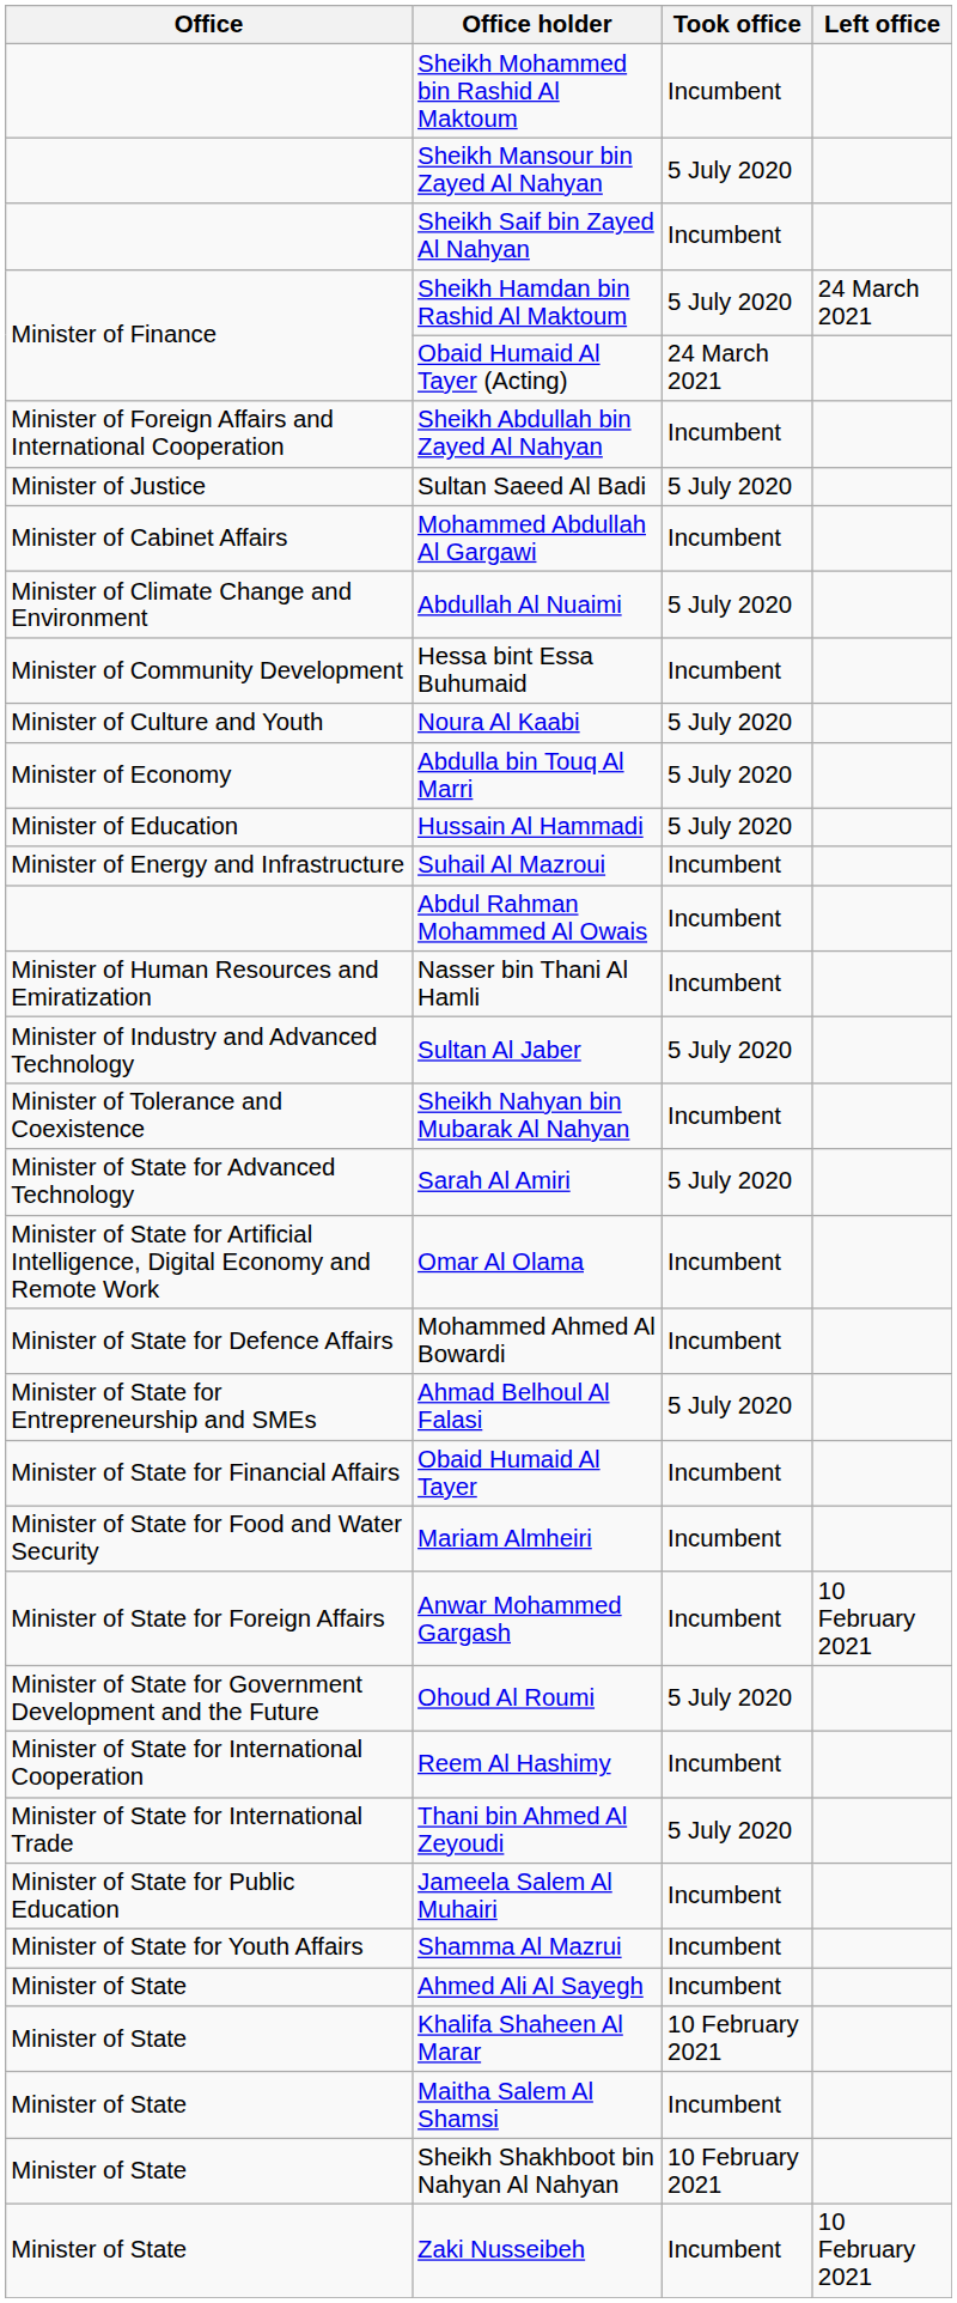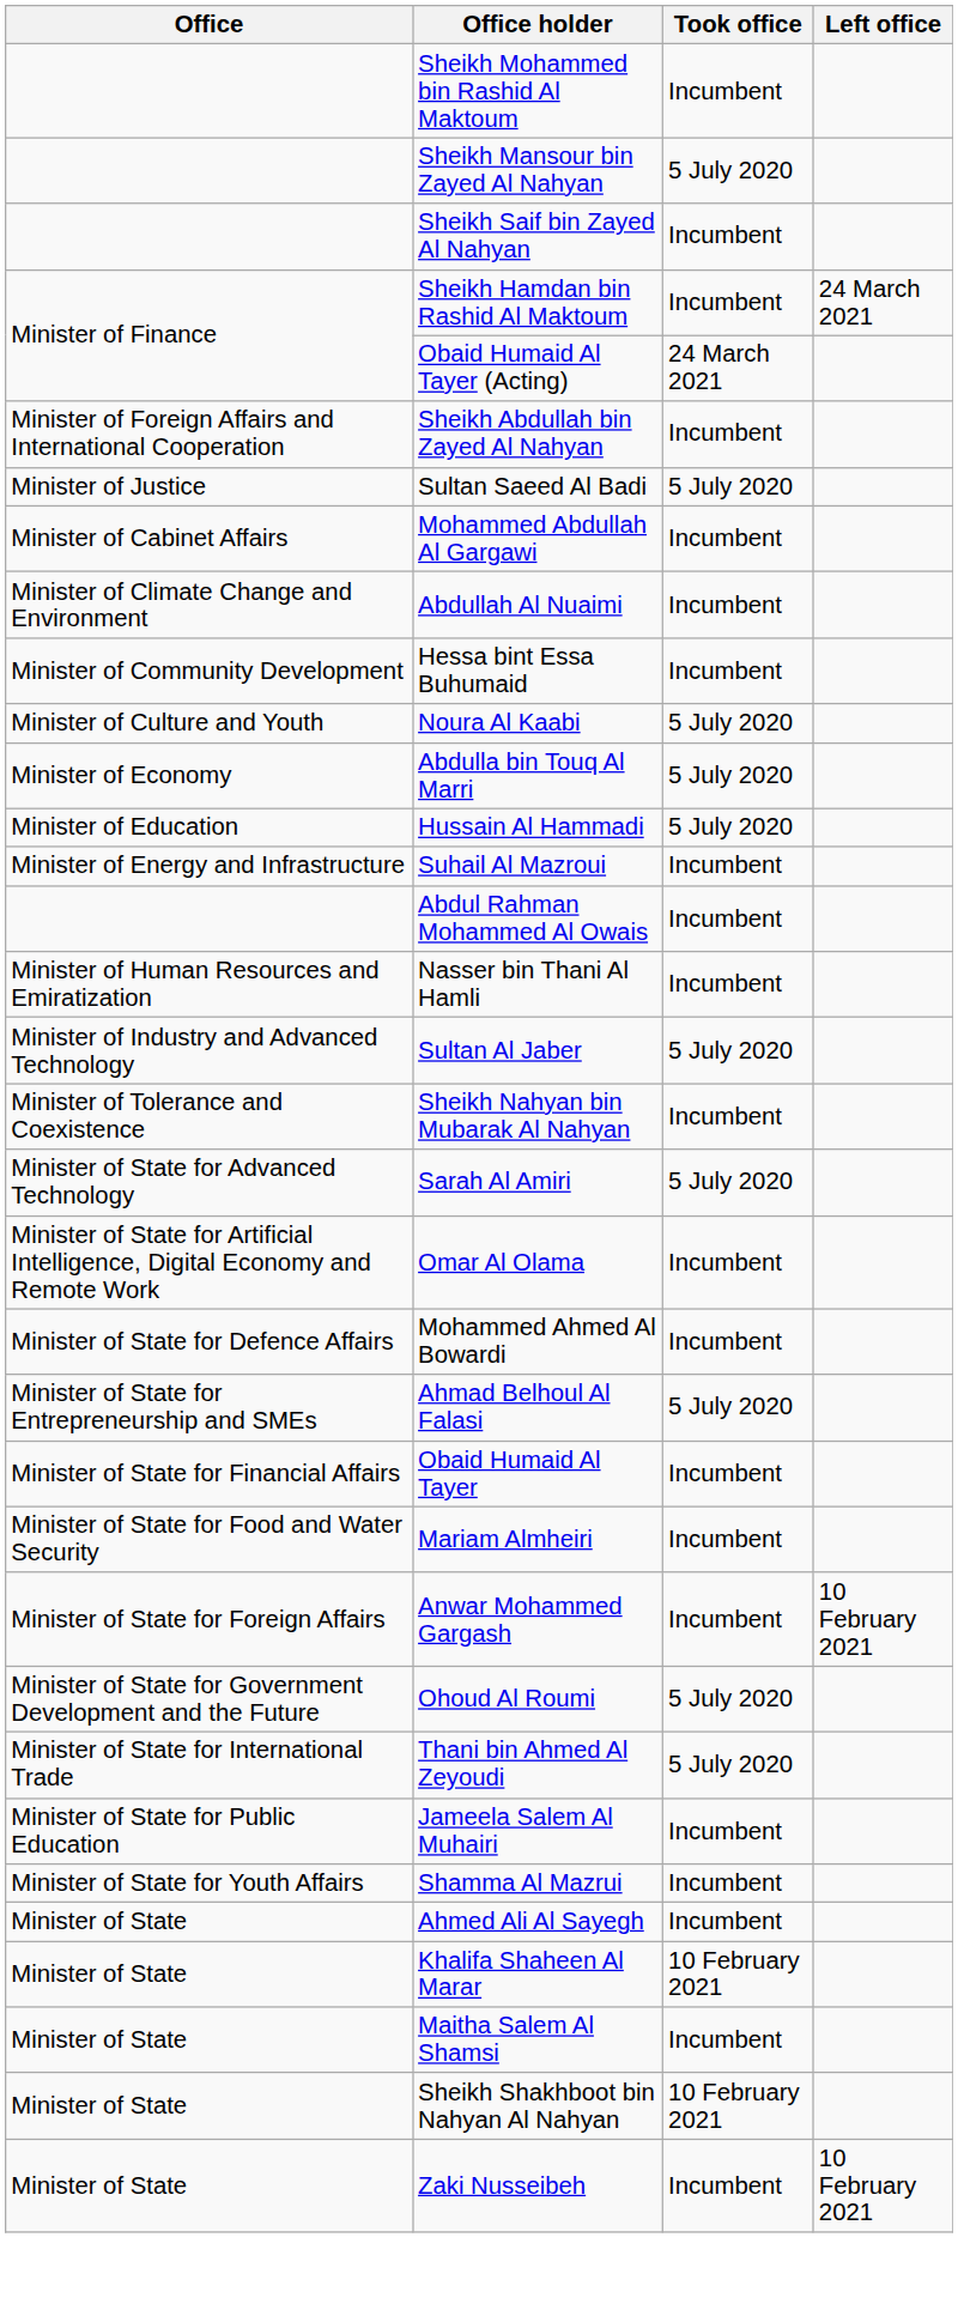 <table class="wikitable" style="margin-left: auto; margin-right: auto; border: none;">
 <tr>
 <th>Office</th>
 <th>Office holder</th>
 <th>Took office</th>
 <th>Left office</th>
 </tr>
 <tr>
 <td></td>
 <td><a href='#'>Sheikh Mohammed bin Rashid Al Maktoum</a></td>
 <td>Incumbent</td>
 <td></td>
 </tr>
 <tr>
 <td></td>
 <td><a href='#'>Sheikh Mansour bin Zayed Al Nahyan</a></td>
 <td>5 July 2020</td>
 <td></td>
 </tr>
 <tr>
 <td></td>
 <td><a href='#'>Sheikh Saif bin Zayed Al Nahyan</a></td>
 <td>Incumbent</td>
 <td></td>
 </tr>
 <tr>
 <td rowspan="2">Minister of Finance</td>
 <td><a href='#'>Sheikh Hamdan bin Rashid Al Maktoum</a></td>
-<td>5 July 2020</td>
+<td>Incumbent</td>
 <td>24 March 2021</td>
 </tr>
 <tr>
 <td><a href='#'>Obaid Humaid Al Tayer</a> (Acting)</td>
 <td>24 March 2021</td>
 <td></td>
 </tr>
 <tr>
 <td>Minister of Foreign Affairs and International Cooperation</td>
 <td><a href='#'>Sheikh Abdullah bin Zayed Al Nahyan</a></td>
 <td>Incumbent</td>
 <td></td>
 </tr>
 <tr>
 <td>Minister of Justice</td>
 <td>Sultan Saeed Al Badi</td>
 <td>5 July 2020</td>
 <td></td>
 </tr>
 <tr>
 <td>Minister of Cabinet Affairs</td>
 <td><a href='#'>Mohammed Abdullah Al Gargawi</a></td>
 <td>Incumbent</td>
 <td></td>
 </tr>
 <tr>
 <td>Minister of Climate Change and Environment</td>
 <td><a href='#'>Abdullah Al Nuaimi</a></td>
-<td>5 July 2020</td>
+<td>Incumbent</td>
 <td></td>
 </tr>
 <tr>
 <td>Minister of Community Development</td>
 <td>Hessa bint Essa Buhumaid</td>
 <td>Incumbent</td>
 <td></td>
 </tr>
 <tr>
 <td>Minister of Culture and Youth</td>
 <td><a href='#'>Noura Al Kaabi</a></td>
 <td>5 July 2020</td>
 <td></td>
 </tr>
 <tr>
 <td>Minister of Economy</td>
 <td><a href='#'>Abdulla bin Touq Al Marri</a></td>
 <td>5 July 2020</td>
 <td></td>
 </tr>
 <tr>
 <td>Minister of Education</td>
 <td><a href='#'>Hussain Al Hammadi</a></td>
 <td>5 July 2020</td>
 <td></td>
 </tr>
 <tr>
 <td>Minister of Energy and Infrastructure</td>
 <td><a href='#'>Suhail Al Mazroui</a></td>
 <td>Incumbent</td>
 <td></td>
 </tr>
 <tr>
 <td></td>
 <td><a href='#'>Abdul Rahman Mohammed Al Owais</a></td>
 <td>Incumbent</td>
 <td></td>
 </tr>
 <tr>
 <td>Minister of Human Resources and Emiratization</td>
 <td>Nasser bin Thani Al Hamli</td>
 <td>Incumbent</td>
 <td></td>
 </tr>
 <tr>
 <td>Minister of Industry and Advanced Technology</td>
 <td><a href='#'>Sultan Al Jaber</a></td>
 <td>5 July 2020</td>
 <td></td>
 </tr>
 <tr>
 <td>Minister of Tolerance and Coexistence</td>
 <td><a href='#'>Sheikh Nahyan bin Mubarak Al Nahyan</a></td>
 <td>Incumbent</td>
 <td></td>
 </tr>
 <tr>
 <td>Minister of State for Advanced Technology</td>
 <td><a href='#'>Sarah Al Amiri</a></td>
 <td>5 July 2020</td>
 <td></td>
 </tr>
 <tr>
 <td>Minister of State for Artificial Intelligence, Digital Economy and Remote Work</td>
 <td><a href='#'>Omar Al Olama</a></td>
 <td>Incumbent</td>
 <td></td>
 </tr>
 <tr>
 <td>Minister of State for Defence Affairs</td>
 <td>Mohammed Ahmed Al Bowardi</td>
 <td>Incumbent</td>
 <td></td>
 </tr>
 <tr>
 <td>Minister of State for Entrepreneurship and SMEs</td>
 <td><a href='#'>Ahmad Belhoul Al Falasi</a></td>
 <td>5 July 2020</td>
 <td></td>
 </tr>
 <tr>
 <td>Minister of State for Financial Affairs</td>
 <td><a href='#'>Obaid Humaid Al Tayer</a></td>
 <td>Incumbent</td>
 <td></td>
 </tr>
 <tr>
 <td>Minister of State for Food and Water Security</td>
 <td><a href='#'>Mariam Almheiri</a></td>
 <td>Incumbent</td>
 <td></td>
 </tr>
 <tr>
 <td>Minister of State for Foreign Affairs</td>
 <td><a href='#'>Anwar Mohammed Gargash</a></td>
 <td>Incumbent</td>
 <td>10 February 2021</td>
 </tr>
 <tr>
 <td>Minister of State for Government Development and the Future</td>
 <td><a href='#'>Ohoud Al Roumi</a></td>
 <td>5 July 2020</td>
 <td></td>
 </tr>
 <tr>
-<td>Minister of State for International Cooperation</td>
-<td><a href='#'>Reem Al Hashimy</a></td>
-<td>Incumbent</td>
-<td></td>
-</tr>
-<tr>
 <td>Minister of State for International Trade</td>
 <td><a href='#'>Thani bin Ahmed Al Zeyoudi</a></td>
 <td>5 July 2020</td>
 <td></td>
 </tr>
 <tr>
 <td>Minister of State for Public Education</td>
 <td><a href='#'>Jameela Salem Al Muhairi</a></td>
 <td>Incumbent</td>
 <td></td>
 </tr>
 <tr>
 <td>Minister of State for Youth Affairs</td>
 <td><a href='#'>Shamma Al Mazrui</a></td>
 <td>Incumbent</td>
 <td></td>
 </tr>
 <tr>
 <td>Minister of State</td>
 <td><a href='#'>Ahmed Ali Al Sayegh</a></td>
 <td>Incumbent</td>
 <td></td>
 </tr>
 <tr>
 <td>Minister of State</td>
 <td><a href='#'>Khalifa Shaheen Al Marar</a></td>
 <td>10 February 2021</td>
 <td></td>
 </tr>
 <tr>
 <td>Minister of State</td>
 <td><a href='#'>Maitha Salem Al Shamsi</a></td>
 <td>Incumbent</td>
 <td></td>
 </tr>
 <tr>
 <td>Minister of State</td>
 <td>Sheikh Shakhboot bin Nahyan Al Nahyan</td>
 <td>10 February 2021</td>
 <td></td>
 </tr>
 <tr>
 <td>Minister of State</td>
 <td><a href='#'>Zaki Nusseibeh</a></td>
 <td>Incumbent</td>
 <td>10 February 2021</td>
 </tr>
 </table>
